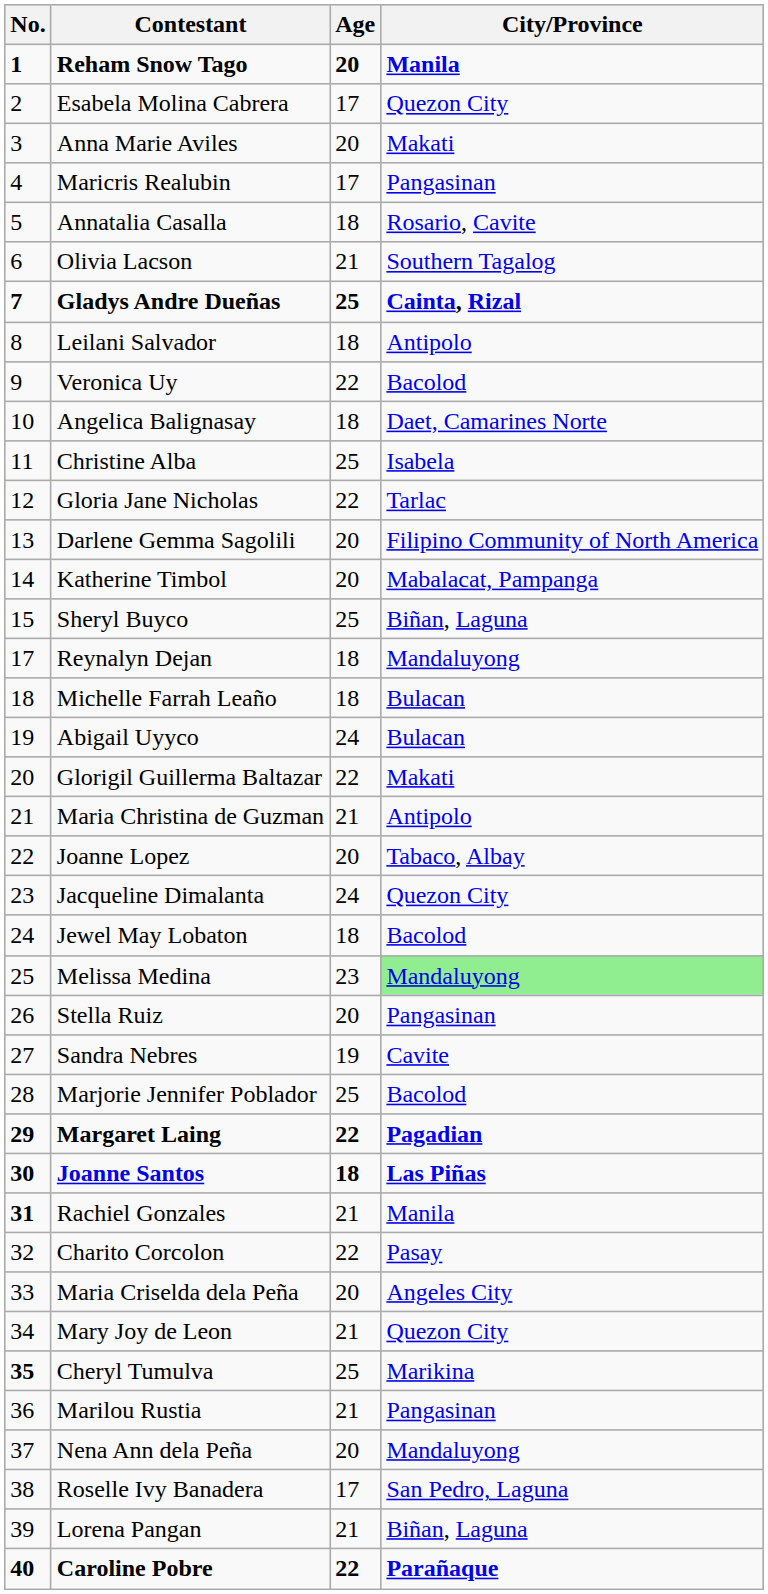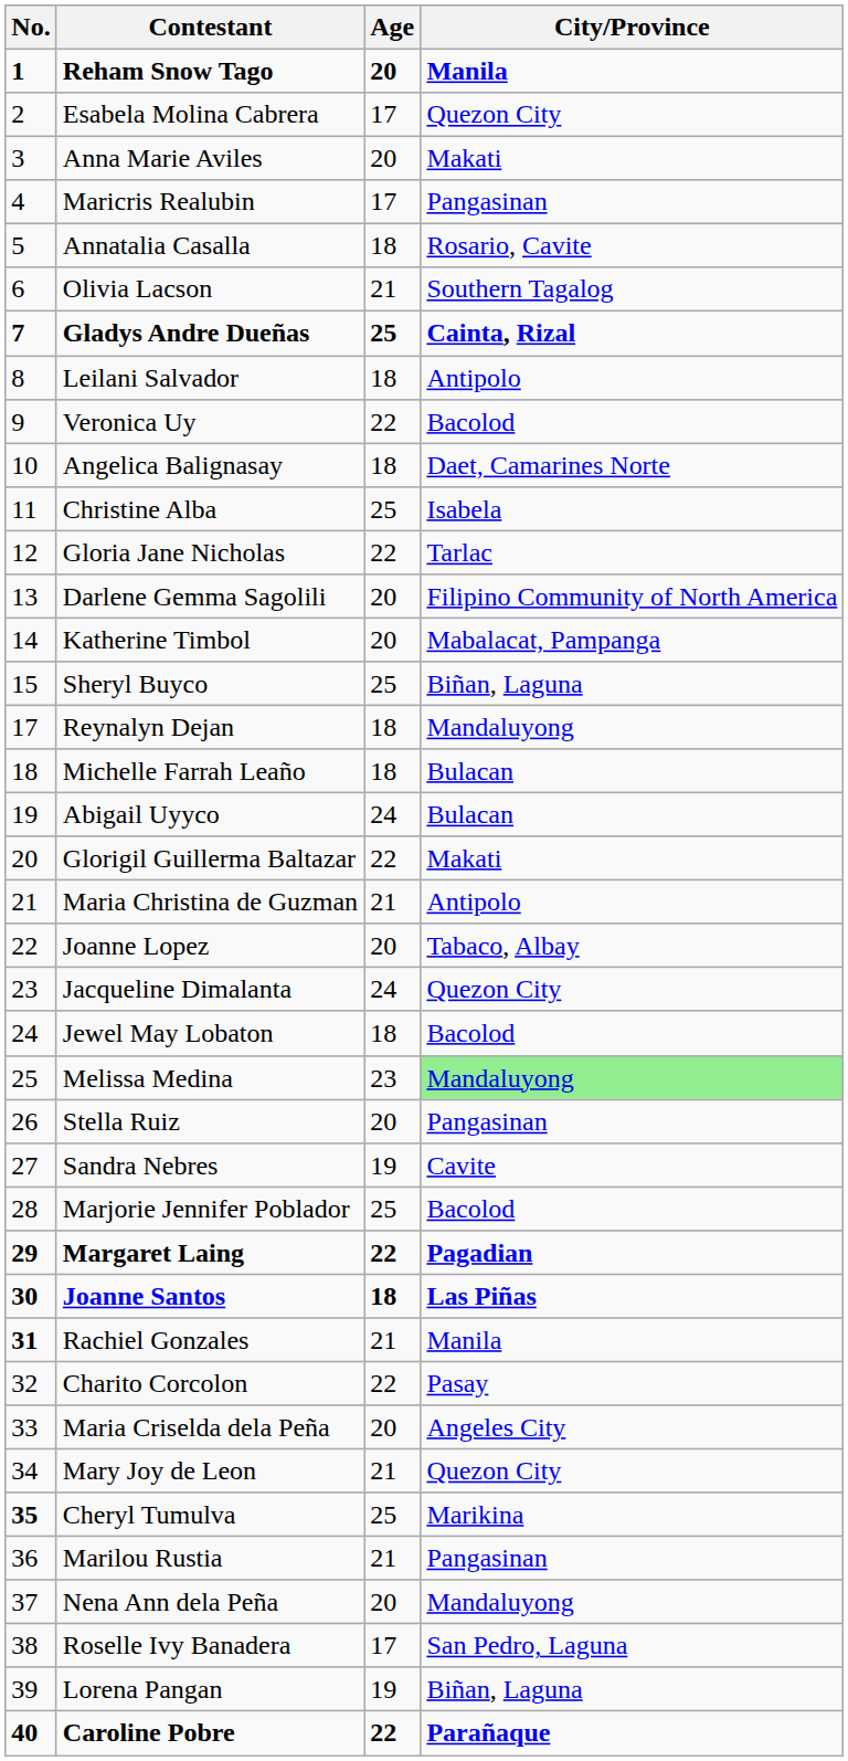 <table class="wikitable sortable" style="font-size:95%;">
 <tr>
 <th>No.</th>
 <th>Contestant</th>
 <th>Age</th>
 <th>City/Province</th>
 </tr>
 <tr>
 <td><strong>1</strong></td>
 <td><strong>Reham Snow Tago</strong></td>
 <td><strong>20</strong></td>
 <td><strong><a href='#'>Manila</a></strong></td>
 </tr>
 <tr>
 <td>2</td>
 <td>Esabela Molina Cabrera</td>
 <td>17</td>
 <td><a href='#'>Quezon City</a></td>
 </tr>
 <tr>
 <td>3</td>
 <td>Anna Marie Aviles</td>
 <td>20</td>
 <td><a href='#'>Makati</a></td>
 </tr>
 <tr>
 <td>4</td>
 <td>Maricris Realubin</td>
 <td>17</td>
 <td><a href='#'>Pangasinan</a></td>
 </tr>
 <tr>
 <td>5</td>
 <td>Annatalia Casalla</td>
 <td>18</td>
 <td><a href='#'>Rosario</a>, <a href='#'>Cavite</a></td>
 </tr>
 <tr>
 <td>6</td>
 <td>Olivia Lacson</td>
 <td>21</td>
 <td><a href='#'>Southern Tagalog</a></td>
 </tr>
 <tr>
 <td><strong>7</strong></td>
 <td><strong>Gladys Andre Dueñas</strong></td>
 <td><strong>25</strong></td>
 <td><strong><a href='#'>Cainta</a>, <a href='#'>Rizal</a></strong></td>
 </tr>
 <tr>
 <td>8</td>
 <td>Leilani Salvador</td>
 <td>18</td>
 <td><a href='#'>Antipolo</a></td>
 </tr>
 <tr>
 <td>9</td>
 <td>Veronica Uy</td>
 <td>22</td>
 <td><a href='#'>Bacolod</a></td>
 </tr>
 <tr>
 <td>10</td>
 <td>Angelica Balignasay</td>
 <td>18</td>
 <td><a href='#'>Daet, Camarines Norte</a></td>
 </tr>
 <tr>
 <td>11</td>
 <td>Christine Alba</td>
 <td>25</td>
 <td><a href='#'>Isabela</a></td>
 </tr>
 <tr>
 <td>12</td>
 <td>Gloria Jane Nicholas</td>
 <td>22</td>
 <td><a href='#'>Tarlac</a></td>
 </tr>
 <tr>
 <td>13</td>
 <td>Darlene Gemma Sagolili</td>
 <td>20</td>
 <td><a href='#'>Filipino Community of North America</a></td>
 </tr>
 <tr>
 <td>14</td>
 <td>Katherine Timbol</td>
 <td>20</td>
 <td><a href='#'>Mabalacat, Pampanga</a></td>
 </tr>
 <tr>
 <td>15</td>
 <td>Sheryl Buyco</td>
 <td>25</td>
 <td><a href='#'>Biñan</a>, <a href='#'>Laguna</a></td>
 </tr>
 <tr>
 <td>17</td>
 <td>Reynalyn Dejan</td>
 <td>18</td>
 <td><a href='#'>Mandaluyong</a></td>
 </tr>
 <tr>
 <td>18</td>
 <td>Michelle Farrah Leaño</td>
 <td>18</td>
 <td><a href='#'>Bulacan</a></td>
 </tr>
 <tr>
 <td>19</td>
 <td>Abigail Uyyco</td>
 <td>24</td>
 <td><a href='#'>Bulacan</a></td>
 </tr>
 <tr>
 <td>20</td>
 <td>Glorigil Guillerma Baltazar</td>
 <td>22</td>
 <td><a href='#'>Makati</a></td>
 </tr>
 <tr>
 <td>21</td>
 <td>Maria Christina de Guzman</td>
 <td>21</td>
 <td><a href='#'>Antipolo</a></td>
 </tr>
 <tr>
 <td>22</td>
 <td>Joanne Lopez</td>
 <td>20</td>
 <td><a href='#'>Tabaco</a>, <a href='#'>Albay</a></td>
 </tr>
 <tr>
 <td>23</td>
 <td>Jacqueline Dimalanta</td>
 <td>24</td>
 <td><a href='#'>Quezon City</a></td>
 </tr>
 <tr>
 <td>24</td>
 <td>Jewel May Lobaton</td>
 <td>18</td>
 <td><a href='#'>Bacolod</a></td>
 </tr>
 <tr>
 <td>25</td>
 <td>Melissa Medina</td>
 <td>23</td>
 <td style="background: lightgreen;"><a href='#'>Mandaluyong</a></td>
 </tr>
 <tr>
 <td>26</td>
 <td>Stella Ruiz</td>
 <td>20</td>
 <td><a href='#'>Pangasinan</a></td>
 </tr>
 <tr>
 <td>27</td>
 <td>Sandra Nebres</td>
 <td>19</td>
 <td><a href='#'>Cavite</a></td>
 </tr>
 <tr>
 <td>28</td>
 <td>Marjorie Jennifer Poblador</td>
 <td>25</td>
 <td><a href='#'>Bacolod</a></td>
 </tr>
 <tr>
 <td><strong>29</strong></td>
 <td><strong>Margaret Laing</strong></td>
 <td><strong>22</strong></td>
 <td><strong><a href='#'>Pagadian</a></strong></td>
 </tr>
 <tr>
 <td><strong>30</strong></td>
 <td><a href='#'><strong>Joanne Santos</strong></a></td>
 <td><strong>18</strong></td>
 <td><strong><a href='#'>Las Piñas</a></strong></td>
 </tr>
 <tr>
 <td><strong>31</strong></td>
 <td>Rachiel Gonzales</td>
 <td>21</td>
 <td><a href='#'>Manila</a></td>
 </tr>
 <tr>
 <td>32</td>
 <td>Charito Corcolon</td>
 <td>22</td>
 <td><a href='#'>Pasay</a></td>
 </tr>
 <tr>
 <td>33</td>
 <td>Maria Criselda dela Peña</td>
 <td>20</td>
 <td><a href='#'>Angeles City</a></td>
 </tr>
 <tr>
 <td>34</td>
 <td>Mary Joy de Leon</td>
 <td>21</td>
 <td><a href='#'>Quezon City</a></td>
 </tr>
 <tr>
 <td><strong>35</strong></td>
 <td>Cheryl Tumulva</td>
 <td>25</td>
 <td><a href='#'>Marikina</a></td>
 </tr>
 <tr>
 <td>36</td>
 <td>Marilou Rustia</td>
 <td>21</td>
 <td><a href='#'>Pangasinan</a></td>
 </tr>
 <tr>
 <td>37</td>
 <td>Nena Ann dela Peña</td>
 <td>20</td>
 <td><a href='#'>Mandaluyong</a></td>
 </tr>
 <tr>
 <td>38</td>
 <td>Roselle Ivy Banadera</td>
 <td>17</td>
 <td><a href='#'>San Pedro, Laguna</a></td>
 </tr>
 <tr>
 <td>39</td>
 <td>Lorena Pangan</td>
-<td>21</td>
+<td>19</td>
 <td><a href='#'>Biñan</a>, <a href='#'>Laguna</a></td>
 </tr>
 <tr>
 <td><strong>40</strong></td>
 <td><strong>Caroline Pobre</strong></td>
 <td><strong>22</strong></td>
 <td><strong><a href='#'>Parañaque</a></strong></td>
 </tr>
 <tr>
 </tr>
 </table>
